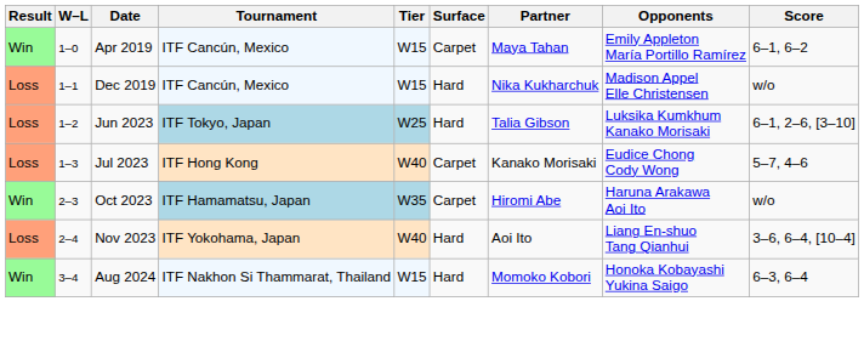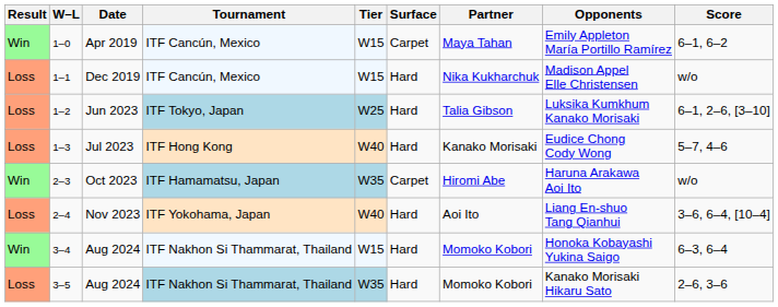 <table class="sortable wikitable">
 <tr>
 <th>Result</th>
 <th class="unsortable">W–L</th>
 <th>Date</th>
 <th>Tournament</th>
 <th>Tier</th>
 <th>Surface</th>
 <th>Partner</th>
 <th>Opponents</th>
 <th class="unsortable">Score</th>
 </tr>
 <tr>
 <td style="background:#98FB98;">Win</td>
 <td><small>1–0</small></td>
 <td>Apr 2019</td>
 <td style="background:#f0f8ff;">ITF Cancún, Mexico</td>
 <td style="background:#f0f8ff;">W15</td>
 <td>Carpet</td>
 <td> <a href='#'>Maya Tahan</a></td>
 <td> <a href='#'>Emily Appleton</a> <br>  <a href='#'>María Portillo Ramírez</a></td>
 <td>6–1, 6–2</td>
 </tr>
 <tr>
 <td style="background:#ffa07a;">Loss</td>
 <td><small>1–1</small></td>
 <td>Dec 2019</td>
 <td style="background:#f0f8ff;">ITF Cancún, Mexico</td>
 <td style="background:#f0f8ff;">W15</td>
 <td>Hard</td>
 <td> <a href='#'>Nika Kukharchuk</a></td>
 <td> <a href='#'>Madison Appel</a> <br>  <a href='#'>Elle Christensen</a></td>
 <td>w/o</td>
 </tr>
 <tr>
 <td style="background:#ffa07a;">Loss</td>
 <td><small>1–2</small></td>
 <td>Jun 2023</td>
 <td style="background:lightblue;">ITF Tokyo, Japan</td>
 <td style="background:lightblue;">W25</td>
 <td>Hard</td>
 <td> <a href='#'>Talia Gibson</a></td>
 <td> <a href='#'>Luksika Kumkhum</a> <br>  <a href='#'>Kanako Morisaki</a></td>
 <td>6–1, 2–6, [3–10]</td>
 </tr>
 <tr>
 <td style="background:#ffa07a;">Loss</td>
 <td><small>1–3</small></td>
 <td>Jul 2023</td>
 <td style="background:#ffe4c4;">ITF Hong Kong</td>
 <td style="background:#ffe4c4;">W40</td>
-<td>Carpet</td>
+<td>Hard</td>
 <td> Kanako Morisaki</td>
 <td> <a href='#'>Eudice Chong</a> <br>  <a href='#'>Cody Wong</a></td>
 <td>5–7, 4–6</td>
 </tr>
 <tr>
 <td style="background:#98FB98;">Win</td>
 <td><small>2–3</small></td>
 <td>Oct 2023</td>
 <td style="background:lightblue">ITF Hamamatsu, Japan</td>
 <td style="background:lightblue;">W35</td>
 <td>Carpet</td>
 <td> <a href='#'>Hiromi Abe</a></td>
 <td> <a href='#'>Haruna Arakawa</a> <br>  <a href='#'>Aoi Ito</a></td>
 <td>w/o</td>
 </tr>
 <tr>
 <td bgcolor="ffa07a">Loss</td>
 <td><small>2–4</small></td>
 <td>Nov 2023</td>
 <td style="background:#ffe4c4">ITF Yokohama, Japan</td>
 <td style="background:#ffe4c4">W40</td>
 <td>Hard</td>
 <td> Aoi Ito</td>
 <td> <a href='#'>Liang En-shuo</a> <br>  <a href='#'>Tang Qianhui</a></td>
 <td>3–6, 6–4, [10–4]</td>
 </tr>
 <tr>
 <td style="background:#98FB98;">Win</td>
 <td><small>3–4</small></td>
 <td>Aug 2024</td>
 <td style="background:#f0f8ff;">ITF Nakhon Si Thammarat, Thailand</td>
 <td style="background:#f0f8ff;">W15</td>
 <td>Hard</td>
 <td> <a href='#'>Momoko Kobori</a></td>
 <td> <a href='#'>Honoka Kobayashi</a> <br>  <a href='#'>Yukina Saigo</a></td>
 <td>6–3, 6–4</td>
 </tr>
+<tr>
+<td bgcolor=#ffa07a>Loss</td>
+<td><small>3–5</small></td>
+<td>Aug 2024</td>
+<td style="background:lightblue;">ITF Nakhon Si Thammarat, Thailand</td>
+<td style="background:lightblue;">W35</td>
+<td>Hard</td>
+<td> Momoko Kobori</td>
+<td> Kanako Morisaki <br> <a href='#'>Hikaru Sato</a></td>
+<td>2–6, 3–6</td>
+</tr>
 </table>
